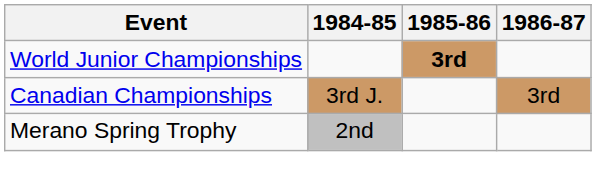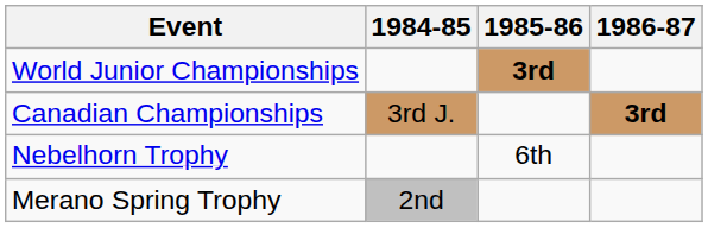 <table class="wikitable">
 <tr>
 <th>Event</th>
 <th>1984-85</th>
 <th>1985-86</th>
 <th>1986-87</th>
 </tr>
 <tr>
 <td><a href='#'>World Junior Championships</a></td>
 <td></td>
 <td align="center" bgcolor="#cc9966"><strong>3rd</strong></td>
 <td></td>
 </tr>
 <tr>
 <td><a href='#'>Canadian Championships</a></td>
 <td align="center" bgcolor="cc9966">3rd J.</td>
 <td></td>
-<td align="center" bgcolor="#cc9966">3rd</td>
+<td align="center" bgcolor="#cc9966"><strong>3rd</strong></td>
+</tr>
+<tr>
+<td><a href='#'>Nebelhorn Trophy</a></td>
+<td></td>
+<td align="center">6th</td>
+<td></td>
 </tr>
 <tr>
 <td>Merano Spring Trophy</td>
 <td align="center" bgcolor="silver">2nd</td>
 <td></td>
 <td></td>
 </tr>
 </table>
